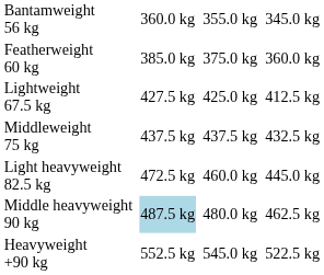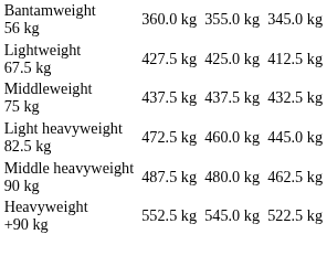 <table>
 <tr>
 <td>Bantamweight<br>56 kg</td>
 <td></td>
 <td>360.0 kg</td>
 <td></td>
 <td>355.0 kg</td>
 <td></td>
 <td>345.0 kg</td>
-</tr>
-<tr>
-<td>Featherweight<br>60 kg</td>
-<td></td>
-<td>385.0 kg</td>
-<td></td>
-<td>375.0 kg</td>
-<td></td>
-<td>360.0 kg</td>
 </tr>
 <tr>
 <td>Lightweight<br>67.5 kg</td>
 <td></td>
 <td>427.5 kg</td>
 <td></td>
 <td>425.0 kg</td>
 <td></td>
 <td>412.5 kg</td>
 </tr>
 <tr>
 <td>Middleweight<br>75 kg</td>
 <td></td>
 <td>437.5 kg</td>
 <td></td>
 <td>437.5 kg</td>
 <td></td>
 <td>432.5 kg</td>
 </tr>
 <tr>
 <td>Light heavyweight<br>82.5 kg</td>
 <td></td>
 <td>472.5 kg</td>
 <td></td>
 <td>460.0 kg</td>
 <td></td>
 <td>445.0 kg</td>
 </tr>
 <tr>
 <td>Middle heavyweight<br>90 kg</td>
 <td></td>
-<td style="background: lightblue;">487.5 kg</td>
+<td>487.5 kg</td>
 <td></td>
 <td>480.0 kg</td>
 <td></td>
 <td>462.5 kg</td>
 </tr>
 <tr>
 <td>Heavyweight<br>+90 kg</td>
 <td></td>
 <td>552.5 kg</td>
 <td></td>
 <td>545.0 kg</td>
 <td></td>
 <td>522.5 kg</td>
 </tr>
 </table>
